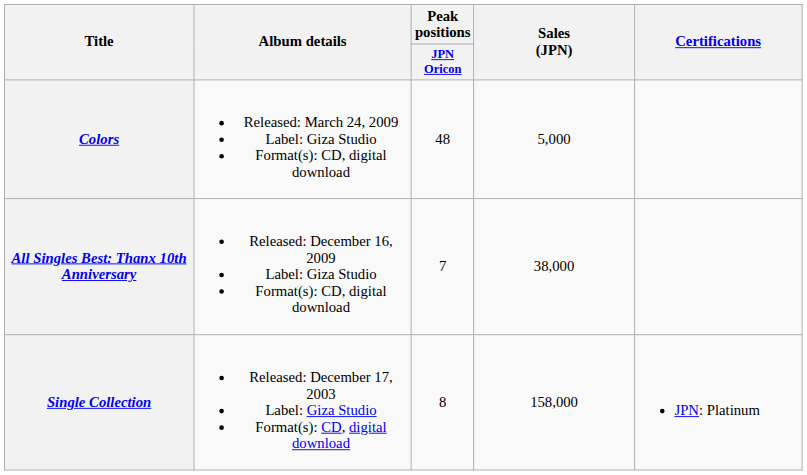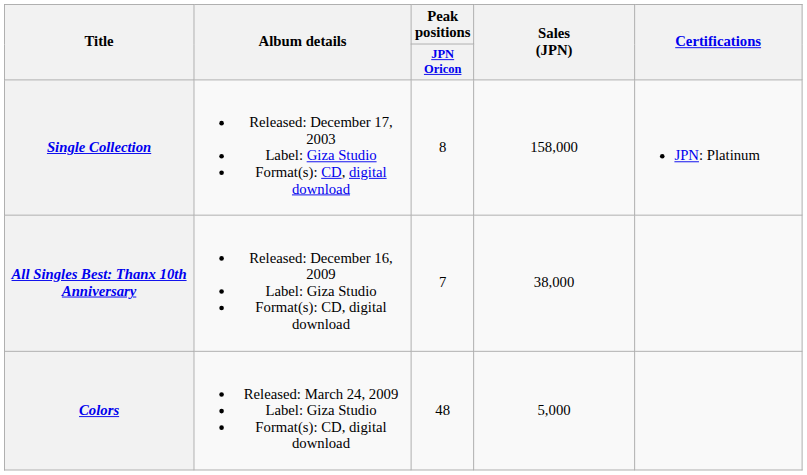 <table class="wikitable plainrowheaders" style="text-align:center;">
 <tr>
 <th style="width:14em;" rowspan="2">Title</th>
 <th style="width:16em;" rowspan="2">Album details</th>
 <th colspan="1">Peak positions</th>
 <th style="width:12em;" rowspan="2">Sales<br>(JPN)</th>
 <th style="width:12em;" rowspan="2"><a href='#'>Certifications</a></th>
 </tr>
 <tr>
 <th style="width:3em;font-size:85%"><a href='#'>JPN<br>Oricon</a><br></th>
 </tr>
 <tr>
-<th scope="row"><em><a href='#'>Colors</a></em></th>
-<td><br><ul><li>Released: March 24, 2009</li><li>Label: Giza Studio</li><li>Format(s): CD, digital download</li></ul></td>
-<td>48</td>
-<td>5,000</td>
-<td align="left"></td>
+<th scope="row"><em><a href='#'>Single Collection</a></em></th>
+<td><br><ul><li>Released: December 17, 2003</li><li>Label: <a href='#'>Giza Studio</a></li><li>Format(s): <a href='#'>CD</a>, <a href='#'>digital download</a></li></ul></td>
+<td>8</td>
+<td>158,000</td>
+<td align="left"><br><ul><li><a href='#'>JPN</a>: Platinum</li></ul></td>
 </tr>
 <tr>
 <th scope="row"><em><a href='#'>All Singles Best: Thanx 10th Anniversary</a></em></th>
 <td><br><ul><li>Released: December 16, 2009</li><li>Label: Giza Studio</li><li>Format(s): CD, digital download</li></ul></td>
 <td>7</td>
 <td>38,000</td>
 <td align="left"></td>
 </tr>
 <tr>
-<th scope="row"><em><a href='#'>Single Collection</a></em></th>
-<td><br><ul><li>Released: December 17, 2003</li><li>Label: <a href='#'>Giza Studio</a></li><li>Format(s): <a href='#'>CD</a>, <a href='#'>digital download</a></li></ul></td>
-<td>8</td>
-<td>158,000</td>
-<td align="left"><br><ul><li><a href='#'>JPN</a>: Platinum</li></ul></td>
+<th scope="row"><em><a href='#'>Colors</a></em></th>
+<td><br><ul><li>Released: March 24, 2009</li><li>Label: Giza Studio</li><li>Format(s): CD, digital download</li></ul></td>
+<td>48</td>
+<td>5,000</td>
+<td align="left"></td>
 </tr>
 </table>
